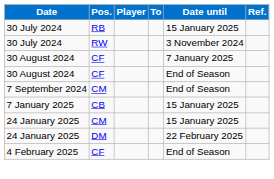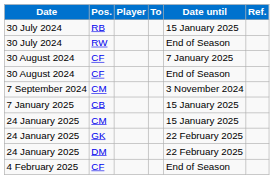 <table class="wikitable plainrowheaders sortable">
 <tr>
 <th style="background:#0072CE; color:#ffffff">Date</th>
 <th style="background:#0072CE; color:#ffffff">Pos.</th>
 <th style="background:#0072CE; color:#ffffff">Player</th>
 <th style="background:#0072CE; color:#ffffff">To</th>
 <th style="background:#0072CE; color:#ffffff">Date until</th>
 <th style="background:#0072CE; color:#ffffff">Ref.</th>
 </tr>
 <tr>
 <td>30 July 2024</td>
 <td><a href='#'>RB</a></td>
 <td></td>
 <td></td>
 <td>15 January 2025</td>
 <td></td>
 </tr>
 <tr>
 <td>30 July 2024</td>
 <td><a href='#'>RW</a></td>
 <td></td>
 <td></td>
-<td>3 November 2024</td>
+<td>End of Season</td>
 <td></td>
 </tr>
 <tr>
 <td>30 August 2024</td>
 <td><a href='#'>CF</a></td>
 <td></td>
 <td></td>
 <td>7 January 2025</td>
 <td></td>
 </tr>
 <tr>
 <td>30 August 2024</td>
 <td><a href='#'>CF</a></td>
 <td></td>
 <td></td>
 <td>End of Season</td>
 <td></td>
 </tr>
 <tr>
 <td>7 September 2024</td>
 <td><a href='#'>CM</a></td>
 <td></td>
 <td></td>
-<td>End of Season</td>
+<td>3 November 2024</td>
 <td></td>
 </tr>
 <tr>
 <td>7 January 2025</td>
 <td><a href='#'>CB</a></td>
 <td></td>
 <td></td>
 <td>15 January 2025</td>
 <td></td>
 </tr>
 <tr>
 <td>24 January 2025</td>
 <td><a href='#'>CM</a></td>
 <td></td>
 <td></td>
 <td>15 January 2025</td>
 <td></td>
 </tr>
 <tr>
 <td>24 January 2025</td>
+<td><a href='#'>GK</a></td>
+<td></td>
+<td></td>
+<td>22 February 2025</td>
+<td></td>
+</tr>
+<tr>
+<td>24 January 2025</td>
 <td><a href='#'>DM</a></td>
 <td></td>
 <td></td>
 <td>22 February 2025</td>
 <td></td>
 </tr>
 <tr>
 <td>4 February 2025</td>
 <td><a href='#'>CF</a></td>
 <td></td>
 <td></td>
 <td>End of Season</td>
 <td></td>
 </tr>
 </table>
